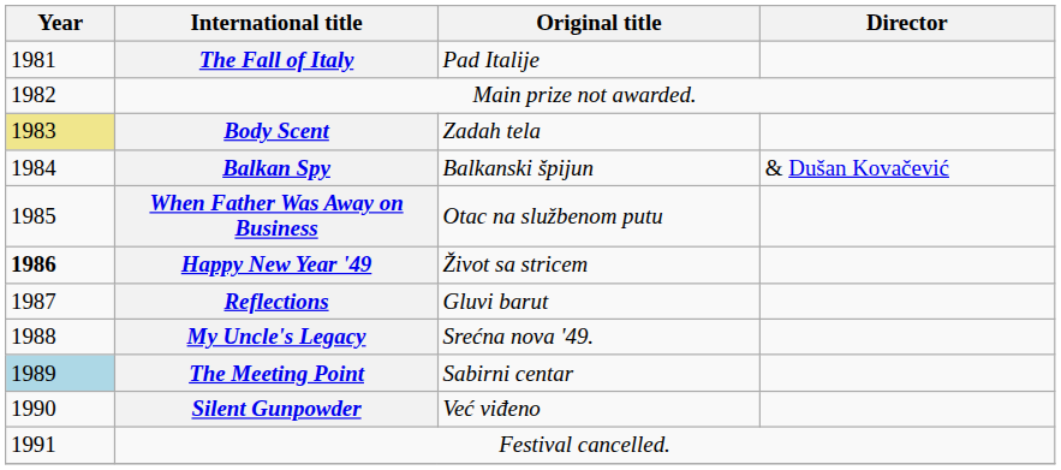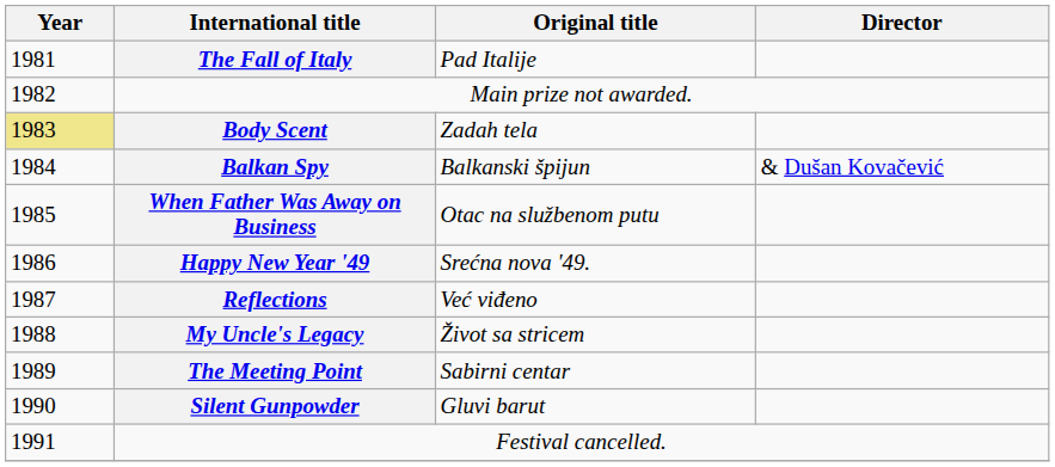 <table class="sortable wikitable plainrowheaders">
 <tr>
 <th scope="col" width=70>Year</th>
 <th width="220">International title</th>
 <th width="220">Original title</th>
 <th width="200">Director </th>
 </tr>
 <tr>
 <td>1981 </td>
 <th scope=row><em><a href='#'>The Fall of Italy</a></em></th>
 <td><em>Pad Italije</em></td>
 <td> </td>
 </tr>
 <tr>
 <td>1982 </td>
 <td colspan="3" style="text-align:center;"><em>Main prize not awarded.</em></td>
 </tr>
 <tr>
 <td style="background: khaki;">1983 </td>
 <th scope=row><em><a href='#'>Body Scent</a></em></th>
 <td><em>Zadah tela</em></td>
 <td> </td>
 </tr>
 <tr>
 <td>1984 </td>
 <th scope=row><em><a href='#'>Balkan Spy</a></em></th>
 <td><em>Balkanski špijun</em></td>
 <td> & <a href='#'>Dušan Kovačević</a></td>
 </tr>
 <tr>
 <td>1985 </td>
 <th scope=row><em><a href='#'>When Father Was Away on Business</a></em></th>
 <td><em>Otac na službenom putu</em></td>
 <td></td>
 </tr>
 <tr>
-<td><strong>1986 </strong></td>
+<td>1986 </td>
 <th scope=row><em><a href='#'>Happy New Year '49</a></em></th>
-<td><em>Život sa stricem</em></td>
+<td><em>Srećna nova '49.</em></td>
 <td></td>
 </tr>
 <tr>
 <td>1987 </td>
 <th scope=row><em><a href='#'>Reflections</a></em></th>
-<td><em>Gluvi barut</em></td>
+<td><em>Već viđeno</em></td>
 <td></td>
 </tr>
 <tr>
 <td>1988 </td>
 <th scope=row><em><a href='#'>My Uncle's Legacy</a></em></th>
-<td><em>Srećna nova '49.</em></td>
+<td><em>Život sa stricem</em></td>
 <td> </td>
 </tr>
 <tr>
-<td style="background: lightblue;">1989 </td>
+<td>1989 </td>
 <th scope=row><em><a href='#'>The Meeting Point</a></em></th>
 <td><em>Sabirni centar</em></td>
 <td> </td>
 </tr>
 <tr>
 <td>1990 </td>
 <th scope=row><em><a href='#'>Silent Gunpowder</a></em></th>
-<td><em>Već viđeno</em></td>
+<td><em>Gluvi barut</em></td>
 <td></td>
 </tr>
 <tr>
 <td>1991 </td>
 <td colspan="3" style="text-align:center;"><em>Festival cancelled.</em></td>
 </tr>
 <tr>
 </tr>
 </table>
